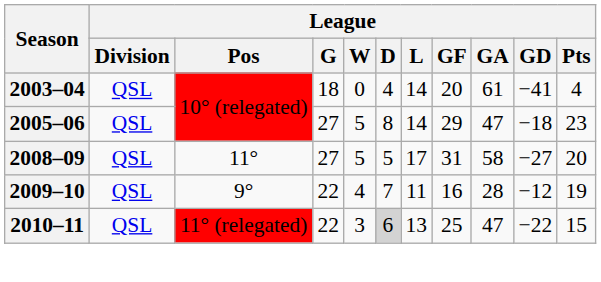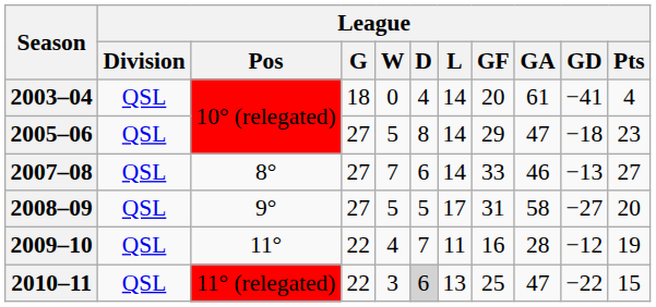 <table class="wikitable" style="text-align: center">
 <tr>
 <th rowspan=2>Season</th>
 <th colspan=10>League</th>
 </tr>
 <tr>
 <th>Division</th>
 <th>Pos</th>
 <th>G</th>
 <th>W</th>
 <th>D</th>
 <th>L</th>
 <th>GF</th>
 <th>GA</th>
 <th>GD</th>
 <th>Pts</th>
 </tr>
 <tr>
 <th>2003–04</th>
 <td><a href='#'>QSL</a></td>
 <td rowspan=2 bgcolor=red>10° (relegated)</td>
 <td>18</td>
 <td>0</td>
 <td>4</td>
 <td>14</td>
 <td>20</td>
 <td>61</td>
 <td>−41</td>
 <td>4</td>
 </tr>
 <tr>
 <th>2005–06</th>
 <td><a href='#'>QSL</a></td>
 <td>27</td>
 <td>5</td>
 <td>8</td>
 <td>14</td>
 <td>29</td>
 <td>47</td>
 <td>−18</td>
 <td>23</td>
 </tr>
 <tr>
+<th>2007–08</th>
+<td><a href='#'>QSL</a></td>
+<td>8°</td>
+<td>27</td>
+<td>7</td>
+<td>6</td>
+<td>14</td>
+<td>33</td>
+<td>46</td>
+<td>−13</td>
+<td>27</td>
+</tr>
+<tr>
 <th>2008–09</th>
 <td><a href='#'>QSL</a></td>
-<td>11°</td>
+<td>9°</td>
 <td>27</td>
 <td>5</td>
 <td>5</td>
 <td>17</td>
 <td>31</td>
 <td>58</td>
 <td>−27</td>
 <td>20</td>
 </tr>
 <tr>
 <th>2009–10</th>
 <td><a href='#'>QSL</a></td>
-<td>9°</td>
+<td>11°</td>
 <td>22</td>
 <td>4</td>
 <td>7</td>
 <td>11</td>
 <td>16</td>
 <td>28</td>
 <td>−12</td>
 <td>19</td>
 </tr>
 <tr>
 <th>2010–11</th>
 <td><a href='#'>QSL</a></td>
 <td bgcolor=red>11° (relegated)</td>
 <td>22</td>
 <td>3</td>
 <td style="background: lightgrey;">6</td>
 <td>13</td>
 <td>25</td>
 <td>47</td>
 <td>−22</td>
 <td>15</td>
 </tr>
 </table>
